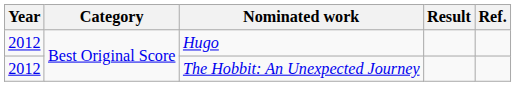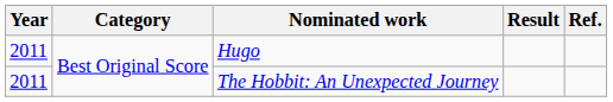 <table class="wikitable">
 <tr>
 <th>Year</th>
 <th>Category</th>
 <th>Nominated work</th>
 <th>Result</th>
 <th>Ref.</th>
 </tr>
 <tr>
-<td><a href='#'>2012</a></td>
+<td><a href='#'>2011</a></td>
 <td rowspan="2"><a href='#'>Best Original Score</a></td>
 <td><em><a href='#'>Hugo</a></em></td>
 <td></td>
 <td align="center"></td>
 </tr>
 <tr>
-<td><a href='#'>2012</a></td>
+<td><a href='#'>2011</a></td>
 <td><em><a href='#'>The Hobbit: An Unexpected Journey</a></em></td>
 <td></td>
 <td align="center"></td>
 </tr>
 </table>
